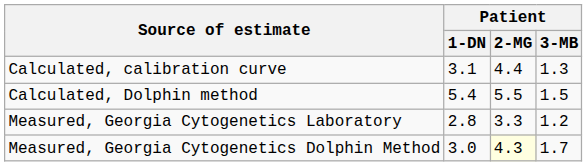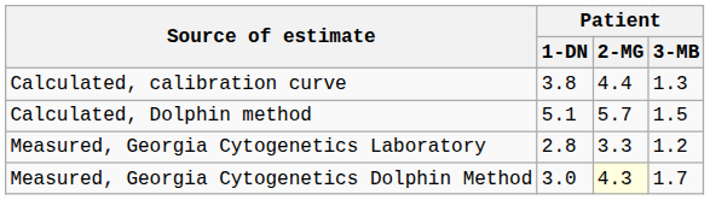 <table class="wikitable">
 <tr>
 <th rowspan=2>Source of estimate</th>
 <th colspan=3>Patient</th>
 </tr>
 <tr>
 <th>1-DN</th>
 <th>2-MG</th>
 <th>3-MB</th>
 </tr>
 <tr>
 <td>Calculated, calibration curve</td>
-<td>3.1</td>
+<td>3.8</td>
 <td>4.4</td>
 <td>1.3</td>
 </tr>
 <tr>
 <td>Calculated, Dolphin method</td>
-<td>5.4</td>
-<td>5.5</td>
+<td>5.1</td>
+<td>5.7</td>
 <td>1.5</td>
 </tr>
 <tr>
 <td>Measured, Georgia Cytogenetics Laboratory</td>
 <td>2.8</td>
 <td>3.3</td>
 <td>1.2</td>
 </tr>
 <tr>
 <td>Measured, Georgia Cytogenetics Dolphin Method</td>
 <td>3.0</td>
 <td style="background: lightyellow;">4.3</td>
 <td>1.7</td>
 </tr>
 </table>
